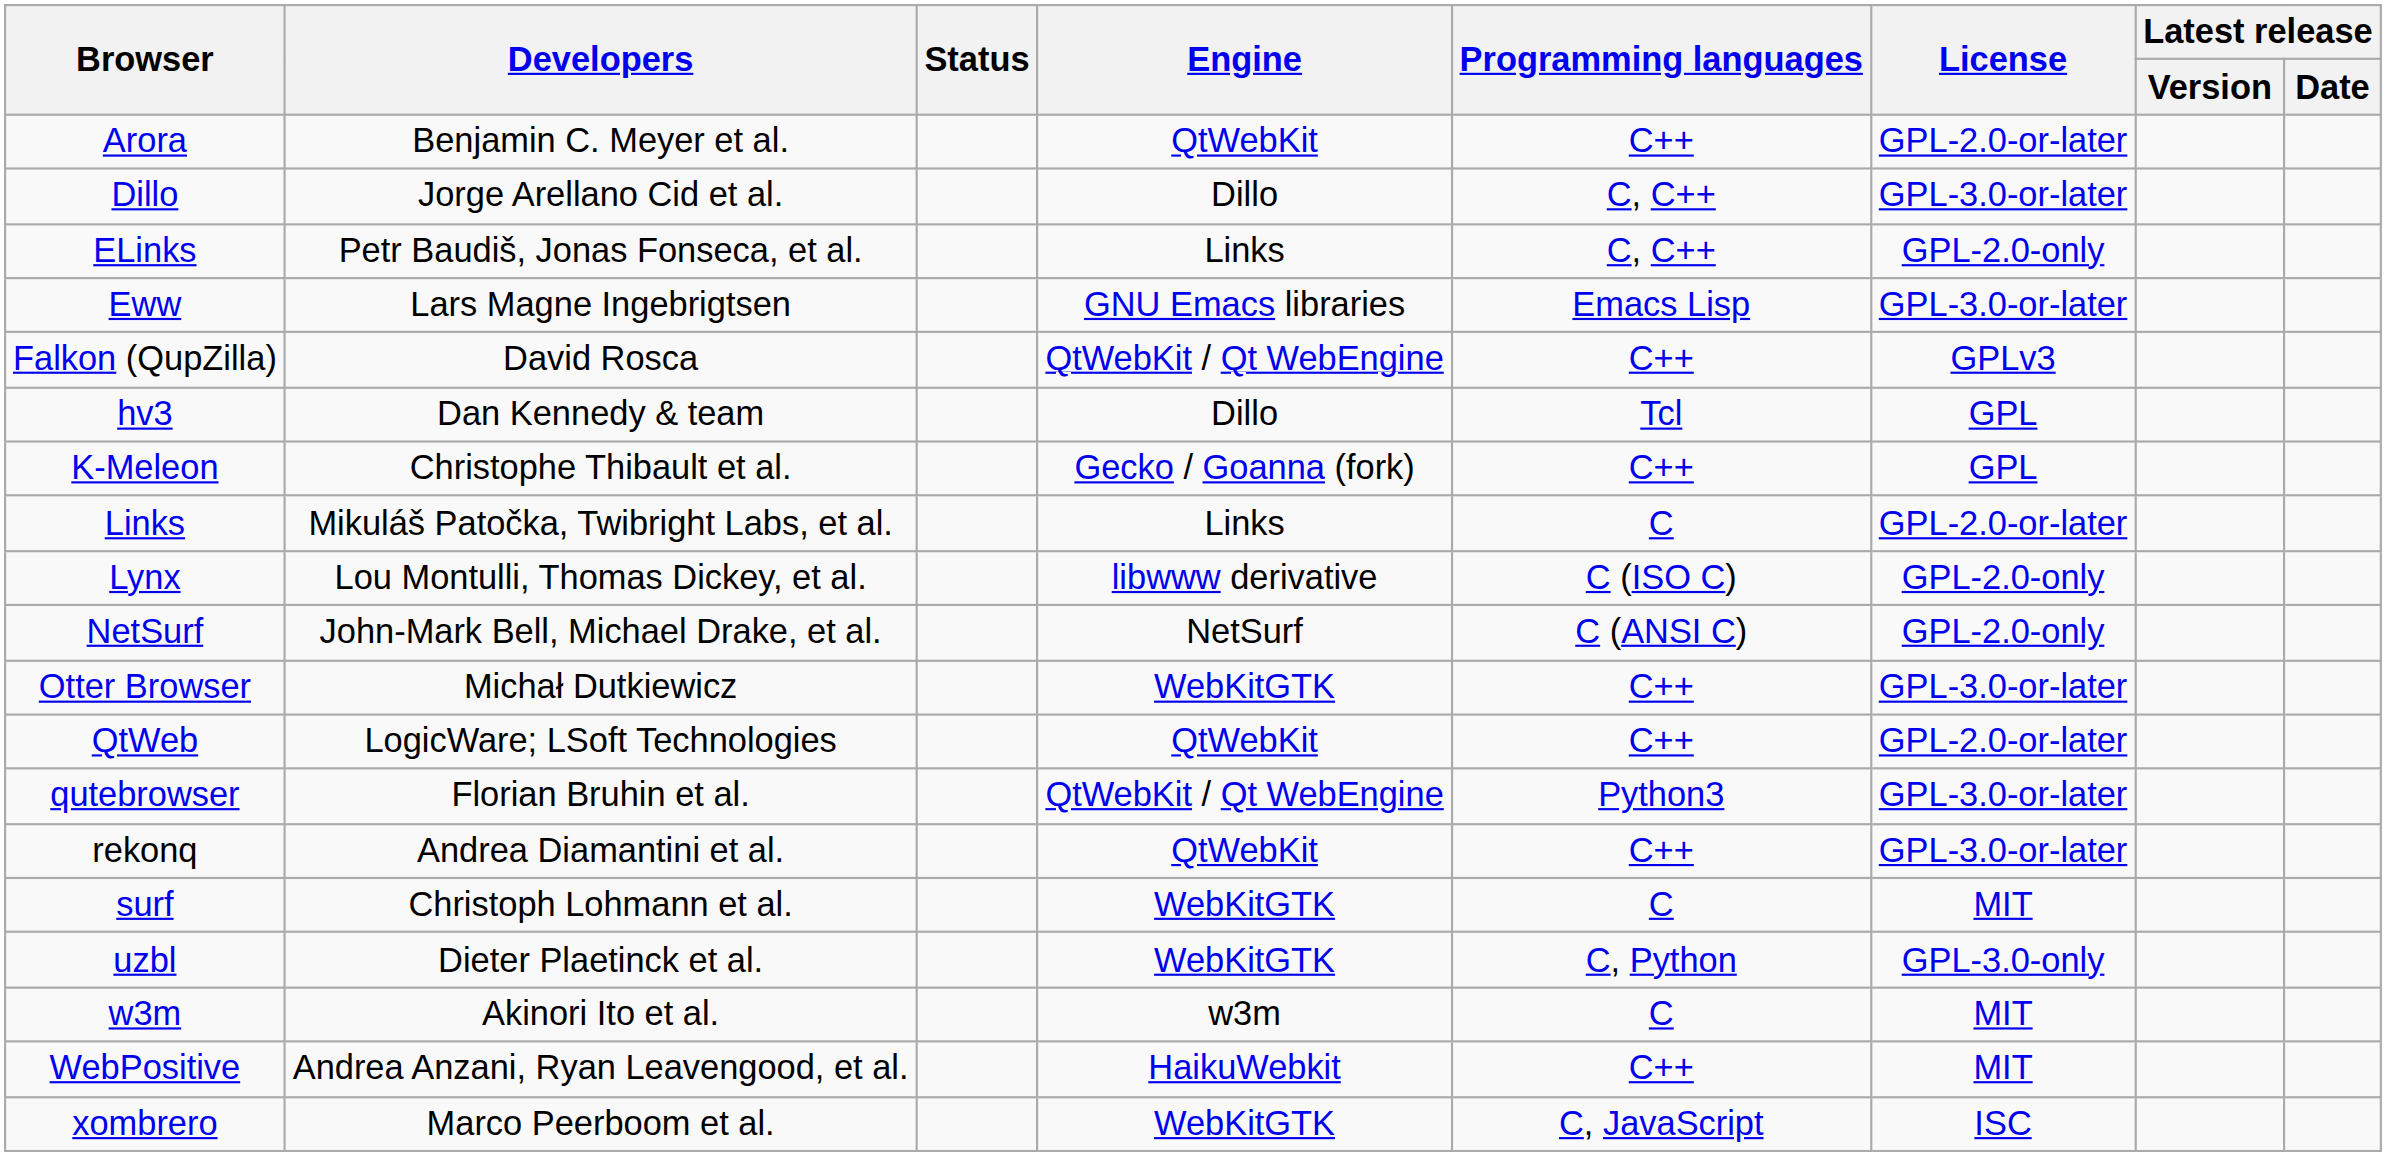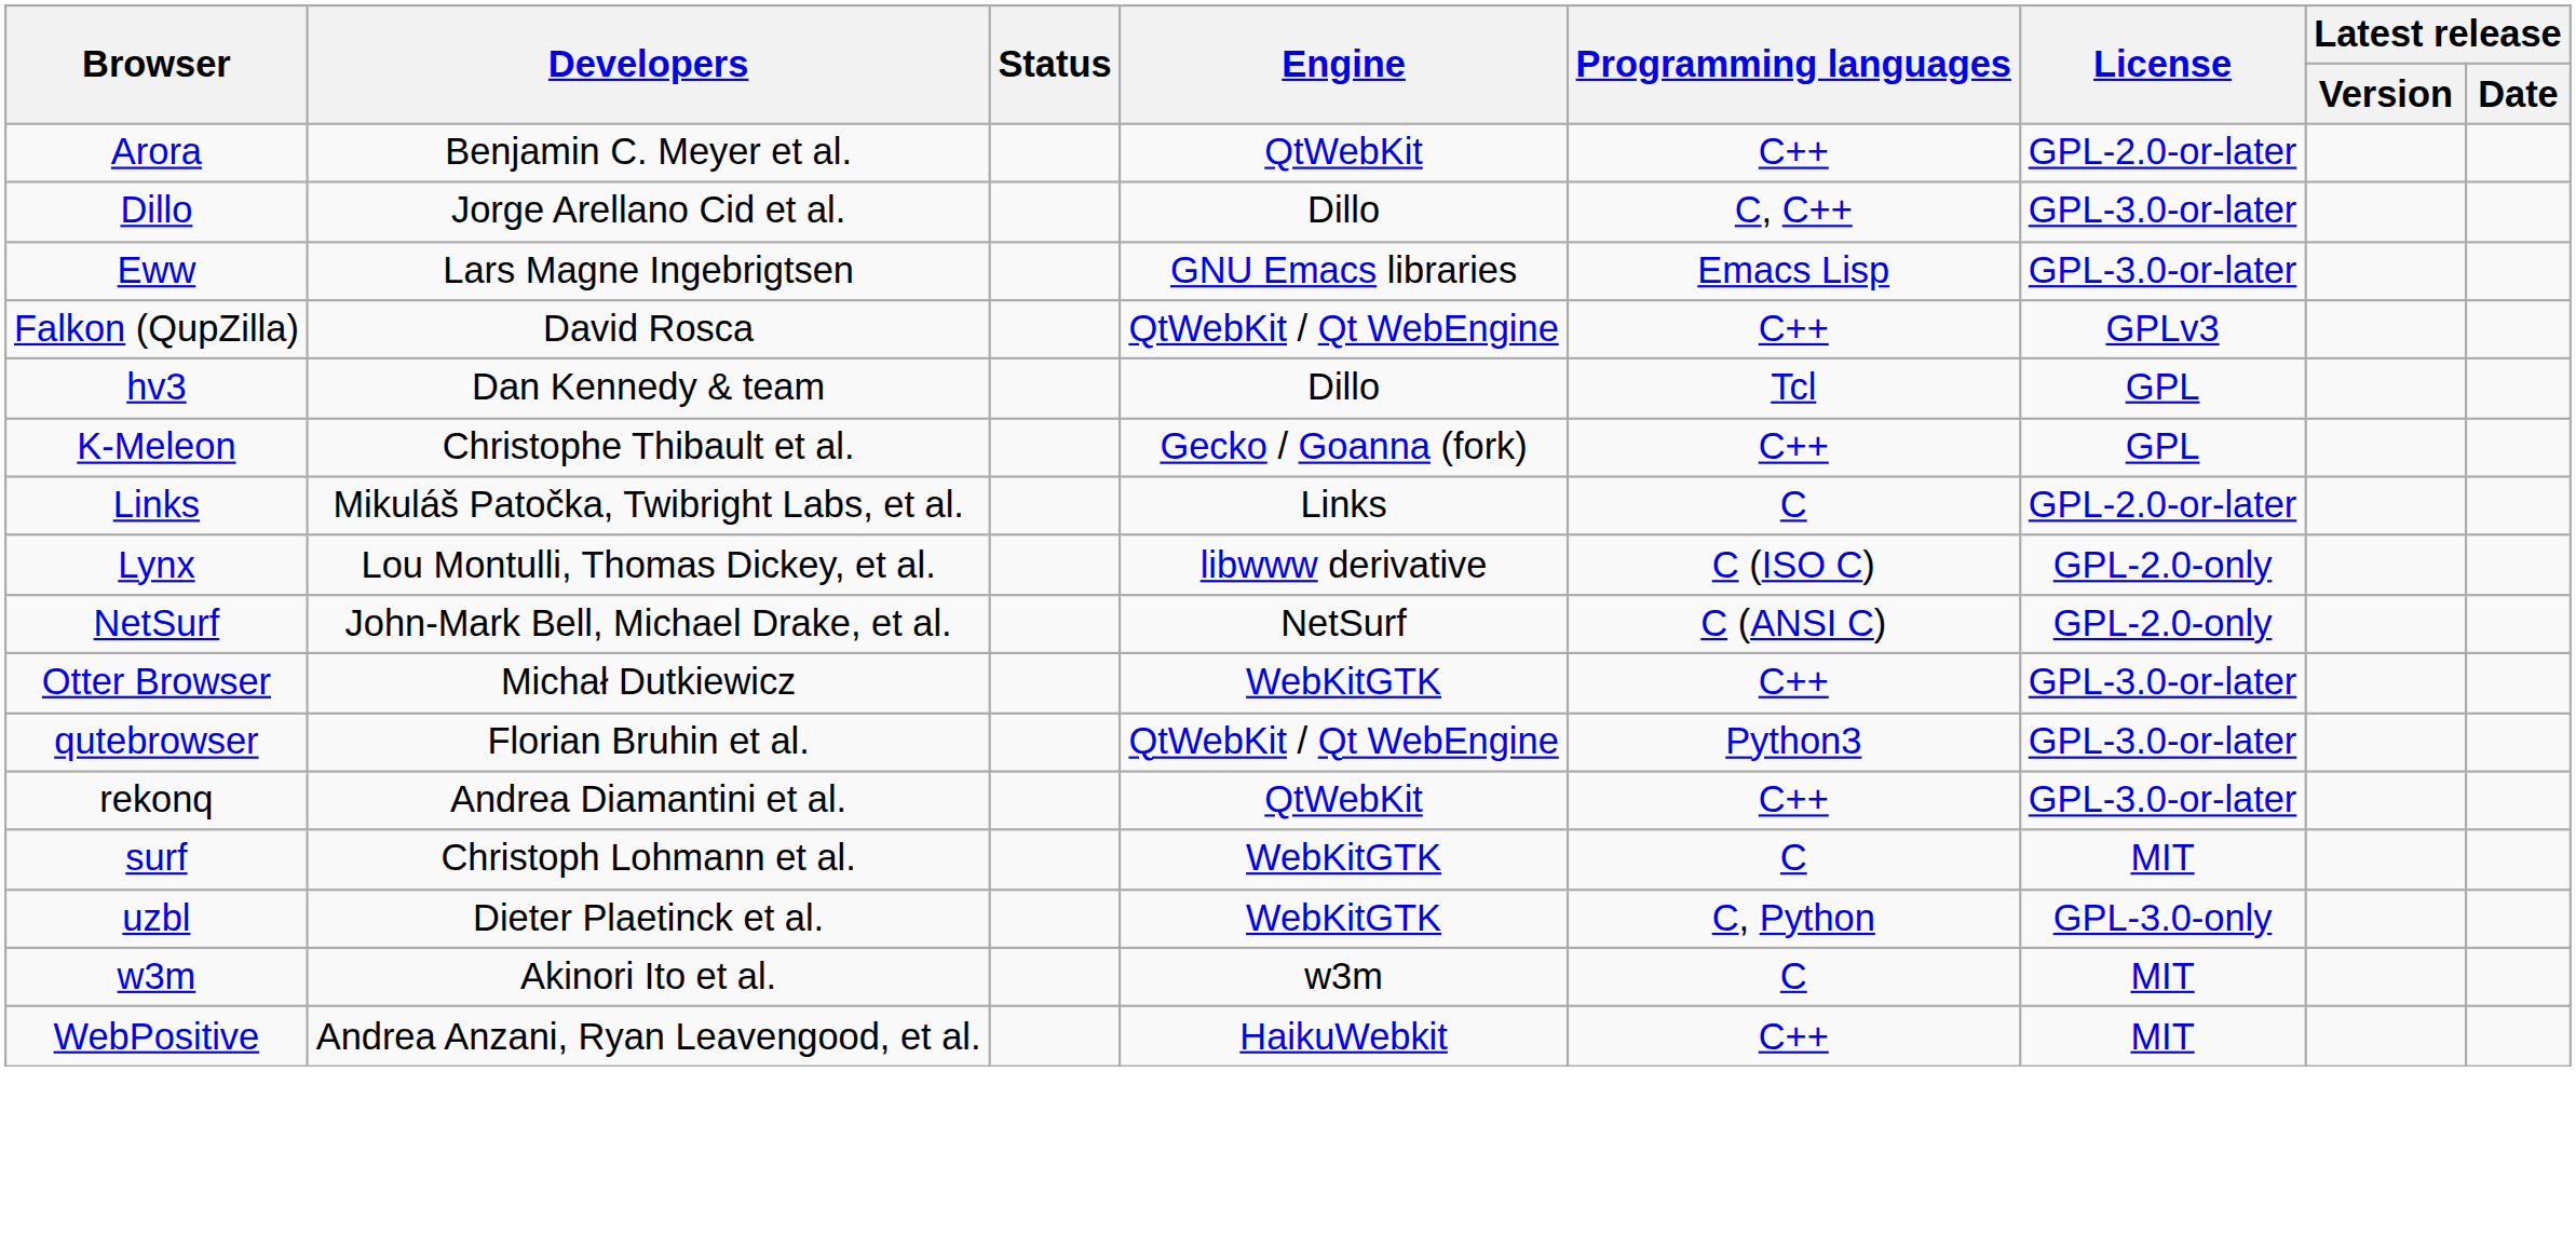 <table class="wikitable sortable" style="text-align:center">
 <tr>
 <th rowspan="2">Browser</th>
 <th rowspan="2"><a href='#'>Developers</a></th>
 <th rowspan="2">Status</th>
 <th rowspan="2"><a href='#'>Engine</a></th>
 <th rowspan="2"><a href='#'>Programming languages</a></th>
 <th rowspan="2"><a href='#'>License</a></th>
 <th colspan="2">Latest release</th>
 </tr>
 <tr>
 <th>Version </th>
 <th>Date </th>
 </tr>
 <tr>
 <td><a href='#'>Arora</a></td>
 <td>Benjamin C. Meyer et al.</td>
 <td></td>
 <td><a href='#'>QtWebKit</a></td>
 <td><a href='#'>C++</a></td>
 <td><a href='#'>GPL-2.0-or-later</a></td>
 <td></td>
 <td></td>
 </tr>
 <tr m>
 <td><a href='#'>Dillo</a></td>
 <td>Jorge Arellano Cid et al.</td>
 <td></td>
 <td>Dillo</td>
 <td><a href='#'>C</a>, <a href='#'>C++</a></td>
 <td><a href='#'>GPL-3.0-or-later</a></td>
-<td></td>
-<td></td>
-</tr>
-<tr>
-<td><a href='#'>ELinks</a></td>
-<td>Petr Baudiš, Jonas Fonseca, et al.</td>
-<td></td>
-<td>Links</td>
-<td><a href='#'>C</a>, <a href='#'>C++</a></td>
-<td><a href='#'>GPL-2.0-only</a></td>
 <td></td>
 <td></td>
 </tr>
 <tr>
 <td><a href='#'>Eww</a></td>
 <td>Lars Magne Ingebrigtsen</td>
 <td></td>
 <td><a href='#'>GNU Emacs</a> libraries</td>
 <td><a href='#'>Emacs Lisp</a></td>
 <td><a href='#'>GPL-3.0-or-later</a></td>
 <td></td>
 <td></td>
 </tr>
 <tr>
 <td><a href='#'>Falkon</a> (QupZilla)</td>
 <td>David Rosca</td>
 <td></td>
 <td><a href='#'>QtWebKit</a> / <a href='#'>Qt WebEngine</a></td>
 <td><a href='#'>C++</a></td>
 <td><a href='#'>GPLv3</a></td>
 <td></td>
 <td></td>
 </tr>
 <tr>
 <td><a href='#'>hv3</a></td>
 <td>Dan Kennedy & team</td>
 <td></td>
 <td>Dillo</td>
 <td><a href='#'>Tcl</a></td>
 <td><a href='#'>GPL</a></td>
 <td></td>
 <td></td>
 </tr>
 <tr>
 <td><a href='#'>K-Meleon</a></td>
 <td>Christophe Thibault et al.</td>
 <td></td>
 <td><a href='#'>Gecko</a> / <a href='#'>Goanna</a> (fork)</td>
 <td><a href='#'>C++</a></td>
 <td><a href='#'>GPL</a></td>
 <td></td>
 <td></td>
 </tr>
 <tr>
 <td><a href='#'>Links</a></td>
 <td>Mikuláš Patočka, Twibright Labs, et al.</td>
 <td></td>
 <td>Links</td>
 <td><a href='#'>C</a></td>
 <td><a href='#'>GPL-2.0-or-later</a></td>
 <td></td>
 <td></td>
 </tr>
 <tr>
 <td><a href='#'>Lynx</a></td>
 <td>Lou Montulli, Thomas Dickey, et al.</td>
 <td></td>
 <td><a href='#'>libwww</a> derivative</td>
 <td><a href='#'>C</a> (<a href='#'>ISO C</a>)</td>
 <td><a href='#'>GPL-2.0-only</a></td>
 <td></td>
 <td></td>
 </tr>
 <tr>
 <td><a href='#'>NetSurf</a></td>
 <td>John-Mark Bell, Michael Drake, et al.</td>
 <td></td>
 <td>NetSurf</td>
 <td><a href='#'>C</a> (<a href='#'>ANSI C</a>)</td>
 <td><a href='#'>GPL-2.0-only</a></td>
 <td></td>
 <td></td>
 </tr>
 <tr>
 <td><a href='#'>Otter Browser</a></td>
 <td>Michał Dutkiewicz</td>
 <td></td>
 <td><a href='#'>WebKitGTK</a></td>
 <td><a href='#'>C++</a></td>
 <td><a href='#'>GPL-3.0-or-later</a></td>
 <td></td>
 <td></td>
 </tr>
 <tr>
-<td><a href='#'>QtWeb</a></td>
-<td>LogicWare; LSoft Technologies</td>
-<td></td>
-<td><a href='#'>QtWebKit</a></td>
-<td><a href='#'>C++</a></td>
-<td><a href='#'>GPL-2.0-or-later</a></td>
-<td></td>
-<td></td>
-</tr>
-<tr>
 <td><a href='#'>qutebrowser</a></td>
 <td>Florian Bruhin et al.</td>
 <td> </td>
 <td><a href='#'>QtWebKit</a> / <a href='#'>Qt WebEngine</a></td>
 <td><a href='#'>Python3</a></td>
 <td><a href='#'>GPL-3.0-or-later</a></td>
 <td></td>
 <td></td>
 </tr>
 <tr>
 <td>rekonq</td>
 <td>Andrea Diamantini et al.</td>
 <td></td>
 <td><a href='#'>QtWebKit</a></td>
 <td><a href='#'>C++</a></td>
 <td><a href='#'>GPL-3.0-or-later</a></td>
 <td></td>
 <td></td>
 </tr>
 <tr>
 <td><a href='#'>surf</a></td>
 <td>Christoph Lohmann et al.</td>
 <td></td>
 <td><a href='#'>WebKitGTK</a></td>
 <td><a href='#'>C</a></td>
 <td><a href='#'>MIT</a></td>
 <td></td>
 <td></td>
 </tr>
 <tr>
 <td><a href='#'>uzbl</a></td>
 <td>Dieter Plaetinck et al.</td>
 <td></td>
 <td><a href='#'>WebKitGTK</a></td>
 <td><a href='#'>C</a>, <a href='#'>Python</a></td>
 <td><a href='#'>GPL-3.0-only</a></td>
 <td></td>
 <td></td>
 </tr>
 <tr>
 <td><a href='#'>w3m</a></td>
 <td>Akinori Ito et al.</td>
 <td></td>
 <td>w3m</td>
 <td><a href='#'>C</a></td>
 <td><a href='#'>MIT</a></td>
 <td></td>
 <td></td>
 </tr>
 <tr>
 <td><a href='#'>WebPositive</a></td>
 <td>Andrea Anzani, Ryan Leavengood, et al.</td>
 <td></td>
 <td><a href='#'>HaikuWebkit</a></td>
 <td><a href='#'>C++</a></td>
 <td><a href='#'>MIT</a></td>
 <td></td>
 <td></td>
 </tr>
-<tr>
-<td><a href='#'>xombrero</a></td>
-<td>Marco Peerboom et al.</td>
-<td></td>
-<td><a href='#'>WebKitGTK</a></td>
-<td><a href='#'>C</a>, <a href='#'>JavaScript</a></td>
-<td><a href='#'>ISC</a></td>
-<td></td>
-<td></td>
-</tr>
 </table>
